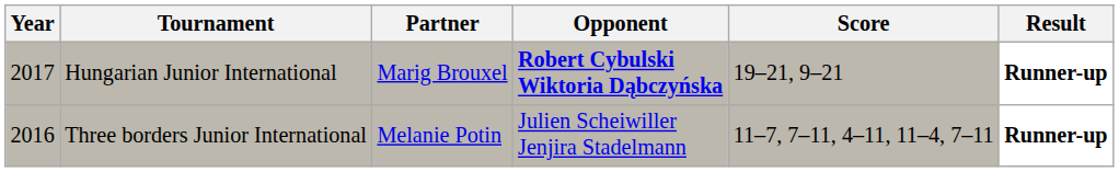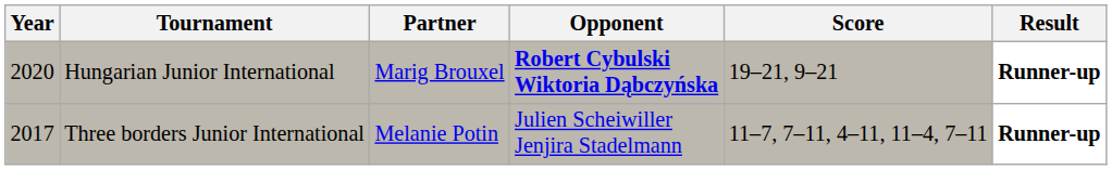 <table class="sortable wikitable" style="font-size: 90%;">
 <tr>
 <th>Year</th>
 <th>Tournament</th>
 <th>Partner</th>
 <th>Opponent</th>
 <th>Score</th>
 <th>Result</th>
 </tr>
 <tr style="background:#BDB8AD">
-<td align="center">2017</td>
+<td align="center">2020</td>
 <td align="left">Hungarian Junior International</td>
 <td align="left"> <a href='#'>Marig Brouxel</a></td>
 <td align="left"><strong> <a href='#'>Robert Cybulski</a><br> <a href='#'>Wiktoria Dąbczyńska</a></strong></td>
 <td align="left">19–21, 9–21</td>
 <td style="text-align:left; background:white"> <strong>Runner-up</strong></td>
 </tr>
 <tr style="background:#BDB8AD">
-<td align="center">2016</td>
+<td align="center">2017</td>
 <td align="left">Three borders Junior International</td>
 <td align="left"> <a href='#'>Melanie Potin</a></td>
 <td align="left"> <a href='#'>Julien Scheiwiller</a><br> <a href='#'>Jenjira Stadelmann</a></td>
 <td align="left">11–7, 7–11, 4–11, 11–4, 7–11</td>
 <td style="text-align:left; background:white"> <strong>Runner-up</strong></td>
 </tr>
 </table>
